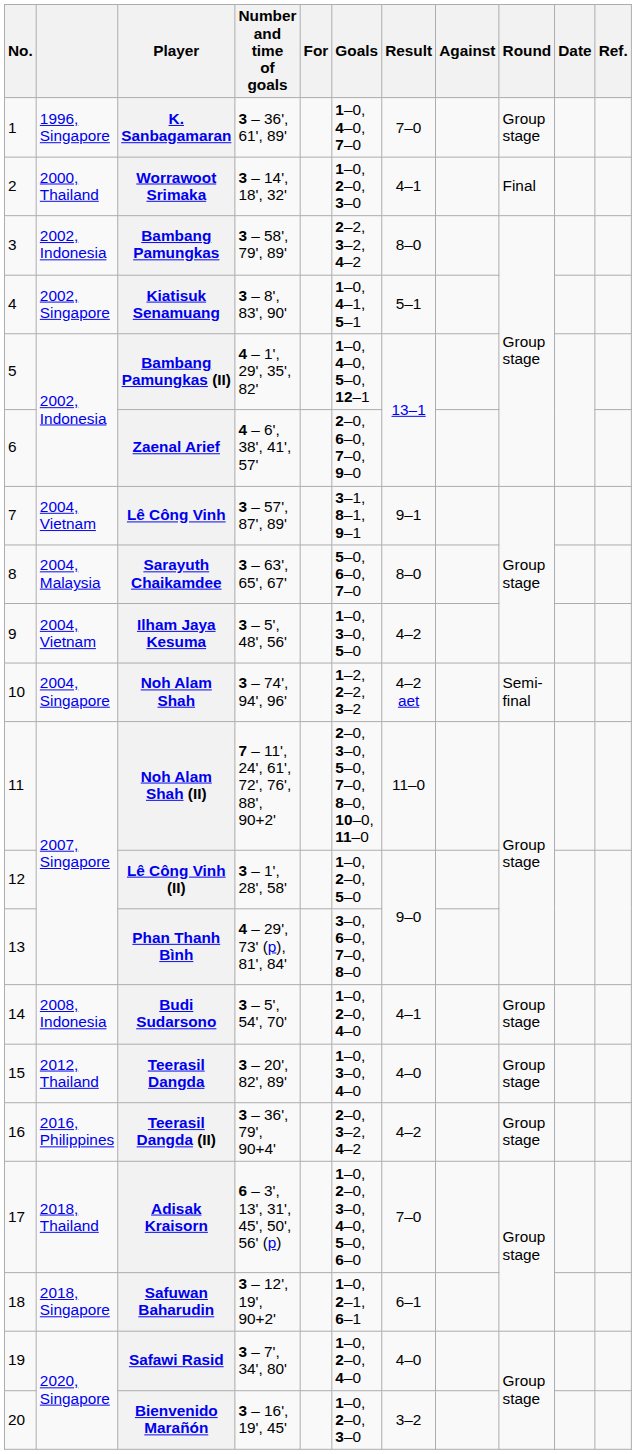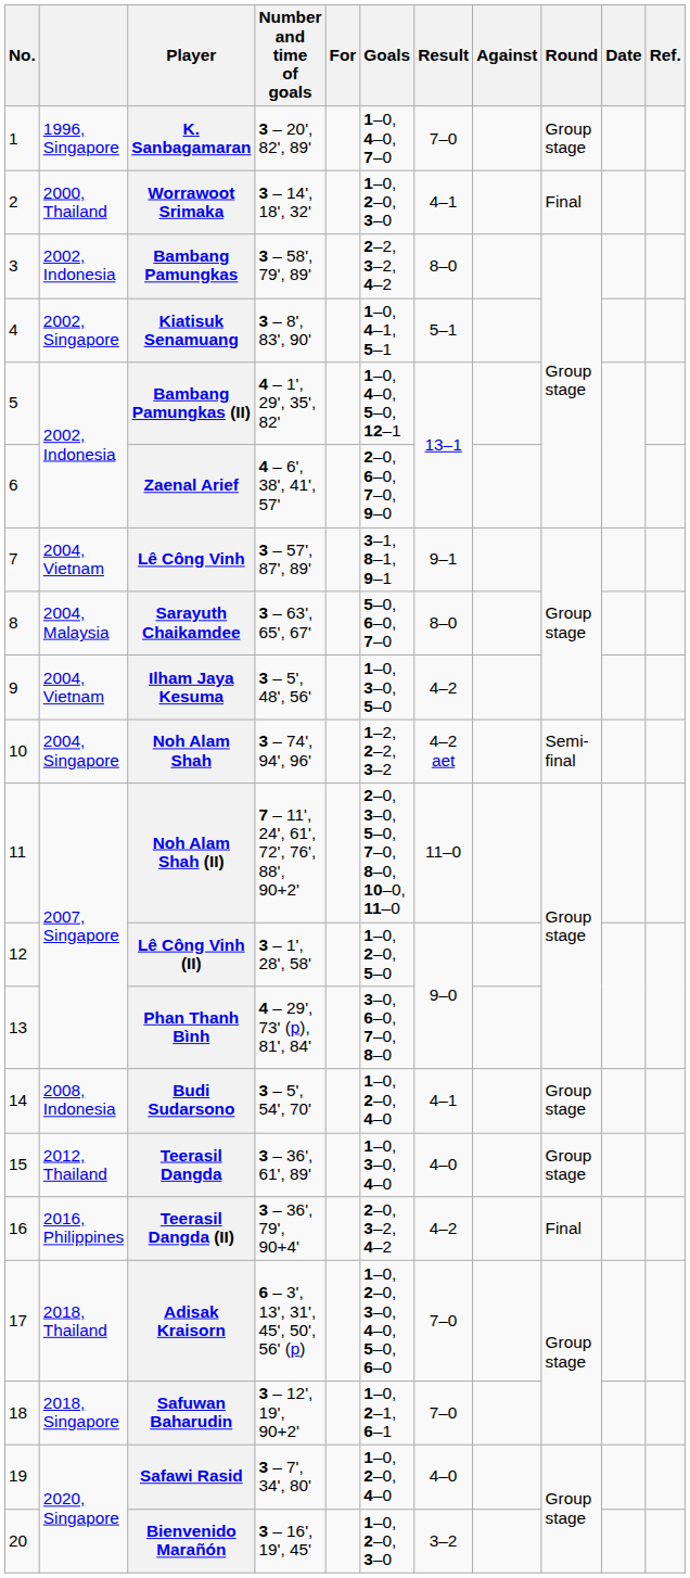 <table class="wikitable plainrowheaders sortable">
 <tr>
 <th scope="col">No.</th>
 <th scope="col"></th>
 <th scope="col">Player</th>
 <th scope="col">Number <br> and time <br> of goals</th>
 <th scope="col">For</th>
 <th scope="col" class="unsortable">Goals</th>
 <th scope="col" align=center>Result </th>
 <th scope="col">Against</th>
 <th scope="col">Round</th>
 <th scope="col">Date</th>
 <th scope="col" class="unsortable" align="center">Ref.</th>
 </tr>
 <tr>
 <td>1</td>
 <td><a href='#'>1996, Singapore</a></td>
 <th scope=row data-sort-value="Sanbagamaran, K."><a href='#'>K. Sanbagamaran</a></th>
-<td><strong>3</strong> – 36', 61', 89'</td>
+<td><strong>3</strong> – 20', 82', 89'</td>
 <td></td>
 <td><strong>1</strong>–0, <strong>4</strong>–0, <strong>7</strong>–0</td>
 <td align=center>7–0</td>
 <td></td>
 <td>Group stage</td>
 <td></td>
 <td></td>
 </tr>
 <tr>
 <td>2</td>
 <td><a href='#'>2000, Thailand</a></td>
 <th scope=row data-sort-value="Srimaka, Worrawoot"><a href='#'>Worrawoot Srimaka</a></th>
 <td><strong>3</strong> – 14', 18', 32'</td>
 <td></td>
 <td><strong>1</strong>–0, <strong>2</strong>–0, <strong>3</strong>–0</td>
 <td align=center>4–1</td>
 <td></td>
 <td>Final</td>
 <td></td>
 <td></td>
 </tr>
 <tr>
 <td>3</td>
 <td><a href='#'>2002, Indonesia</a></td>
 <th scope=row data-sort-value="Pamungkas, Bambang"><a href='#'>Bambang Pamungkas</a></th>
 <td><strong>3</strong> – 58', 79', 89'</td>
 <td></td>
 <td><strong>2</strong>–2, <strong>3</strong>–2, <strong>4</strong>–2</td>
 <td align=center>8–0</td>
 <td></td>
 <td rowspan=4>Group stage</td>
 <td></td>
 <td></td>
 </tr>
 <tr>
 <td>4</td>
 <td><a href='#'>2002, Singapore</a></td>
 <th scope=row data-sort-value="Senamuang, Kiatisuk"><a href='#'>Kiatisuk Senamuang</a></th>
 <td><strong>3</strong> – 8', 83', 90'</td>
 <td></td>
 <td><strong>1</strong>–0, <strong>4</strong>–1, <strong>5</strong>–1</td>
 <td align=center>5–1</td>
 <td></td>
 <td></td>
 <td></td>
 </tr>
 <tr>
 <td>5</td>
 <td rowspan="2"><a href='#'>2002, Indonesia</a></td>
 <th scope=row data-sort-value="Pamungkas, Bambang"><a href='#'>Bambang Pamungkas</a> (II)</th>
 <td><strong>4</strong> – 1', 29', 35', 82'</td>
 <td></td>
 <td><strong>1</strong>–0, <strong>4</strong>–0, <strong>5</strong>–0, <strong>12</strong>–1</td>
 <td rowspan=2 align=center><a href='#'>13–1</a></td>
 <td></td>
 <td rowspan=2></td>
 <td></td>
 </tr>
 <tr>
 <td>6</td>
 <th scope=row data-sort-value="Arief, Zaenal"><a href='#'>Zaenal Arief</a></th>
 <td><strong>4</strong> – 6', 38', 41', 57'</td>
 <td></td>
 <td><strong>2</strong>–0, <strong>6</strong>–0, <strong>7</strong>–0, <strong>9</strong>–0</td>
 <td></td>
 <td></td>
 </tr>
 <tr>
 <td>7</td>
 <td><a href='#'>2004, Vietnam</a></td>
 <th scope=row data-sort-value="Le, Cong Vinh"><a href='#'>Lê Công Vinh</a></th>
 <td><strong>3</strong> – 57', 87', 89'</td>
 <td></td>
 <td><strong>3</strong>–1, <strong>8</strong>–1, <strong>9</strong>–1</td>
 <td align=center>9–1</td>
 <td></td>
 <td rowspan=3>Group stage</td>
 <td></td>
 <td></td>
 </tr>
 <tr>
 <td>8</td>
 <td><a href='#'>2004, Malaysia</a></td>
 <th scope=row data-sort-value="Chaikamdee, Sarayuth"><a href='#'>Sarayuth Chaikamdee</a></th>
 <td><strong>3</strong> – 63', 65', 67'</td>
 <td></td>
 <td><strong>5</strong>–0, <strong>6</strong>–0, <strong>7</strong>–0</td>
 <td align=center>8–0</td>
 <td></td>
 <td></td>
 <td></td>
 </tr>
 <tr>
 <td>9</td>
 <td><a href='#'>2004, Vietnam</a></td>
 <th scope=row data-sort-value="Jaya Kesuma, Ilham"><a href='#'>Ilham Jaya Kesuma</a></th>
 <td><strong>3</strong> – 5', 48', 56'</td>
 <td></td>
 <td><strong>1</strong>–0, <strong>3</strong>–0, <strong>5</strong>–0</td>
 <td align=center>4–2</td>
 <td></td>
 <td></td>
 <td></td>
 </tr>
 <tr>
 <td>10</td>
 <td><a href='#'>2004, Singapore</a></td>
 <th scope=row data-sort-value="Noh, Alam Shah"><a href='#'>Noh Alam Shah</a></th>
 <td><strong>3</strong> – 74', 94', 96'</td>
 <td></td>
 <td><strong>1</strong>–2, <strong>2</strong>–2, <strong>3</strong>–2</td>
 <td align=center>4–2 <a href='#'>aet</a></td>
 <td></td>
 <td>Semi-final</td>
 <td></td>
 <td></td>
 </tr>
 <tr>
 <td>11</td>
 <td rowspan="3"><a href='#'>2007, Singapore</a></td>
 <th scope=row data-sort-value="Noh, Alam Shah"><a href='#'>Noh Alam Shah</a> (II)</th>
 <td><strong>7</strong> – 11', 24', 61', 72', 76', 88', 90+2'</td>
 <td></td>
 <td><strong>2</strong>–0, <strong>3</strong>–0, <strong>5</strong>–0, <strong>7</strong>–0, <strong>8</strong>–0, <strong>10</strong>–0, <strong>11</strong>–0</td>
 <td align=center>11–0</td>
 <td></td>
 <td rowspan=3>Group stage</td>
 <td></td>
 <td></td>
 </tr>
 <tr>
 <td>12</td>
 <th scope=row data-sort-value="Le, Cong Vinh"><a href='#'>Lê Công Vinh</a> (II)</th>
 <td><strong>3</strong> – 1', 28', 58'</td>
 <td></td>
 <td><strong>1</strong>–0, <strong>2</strong>–0, <strong>5</strong>–0</td>
 <td rowspan=2 align=center>9–0</td>
 <td></td>
 <td rowspan=2></td>
 <td rowspan=2></td>
 </tr>
 <tr>
 <td>13</td>
 <th scope=row data-sort-value="Phan, Thanh Binh"><a href='#'>Phan Thanh Bình</a></th>
 <td><strong>4</strong> – 29', 73' (<a href='#'>p</a>), 81', 84'</td>
 <td></td>
 <td><strong>3</strong>–0, <strong>6</strong>–0, <strong>7</strong>–0, <strong>8</strong>–0</td>
 <td></td>
 </tr>
 <tr>
 <td>14</td>
 <td><a href='#'>2008, Indonesia</a></td>
 <th scope=row data-sort-value="Sudarsono, Budi"><a href='#'>Budi Sudarsono</a></th>
 <td><strong>3</strong> – 5', 54', 70'</td>
 <td></td>
 <td><strong>1</strong>–0, <strong>2</strong>–0, <strong>4</strong>–0</td>
 <td align=center>4–1</td>
 <td></td>
 <td>Group stage</td>
 <td></td>
 <td></td>
 </tr>
 <tr>
 <td>15</td>
 <td><a href='#'>2012, Thailand</a></td>
 <th scope=row data-sort-value="Dangda, Teerasil"><a href='#'>Teerasil Dangda</a></th>
-<td><strong>3</strong> – 20', 82', 89'</td>
+<td><strong>3</strong> – 36', 61', 89'</td>
 <td></td>
 <td><strong>1</strong>–0, <strong>3</strong>–0, <strong>4</strong>–0</td>
 <td align=center>4–0</td>
 <td></td>
 <td>Group stage</td>
 <td></td>
 <td></td>
 </tr>
 <tr>
 <td>16</td>
 <td><a href='#'>2016, Philippines</a></td>
 <th scope=row data-sort-value="Dangda, Teerasil"><a href='#'>Teerasil Dangda</a> (II)</th>
 <td><strong>3</strong> – 36', 79', 90+4'</td>
 <td></td>
 <td><strong>2</strong>–0, <strong>3</strong>–2, <strong>4</strong>–2</td>
 <td align=center>4–2</td>
 <td></td>
-<td>Group stage</td>
+<td>Final</td>
 <td></td>
 <td></td>
 </tr>
 <tr>
 <td>17</td>
 <td><a href='#'>2018, Thailand</a></td>
 <th scope=row data-sort-value="Kraisorn, Adisak"><a href='#'>Adisak Kraisorn</a></th>
 <td><strong>6</strong> – 3', 13', 31', 45', 50', 56' (<a href='#'>p</a>)</td>
 <td></td>
 <td><strong>1</strong>–0, <strong>2</strong>–0, <strong>3</strong>–0, <strong>4</strong>–0, <strong>5</strong>–0, <strong>6</strong>–0</td>
 <td align=center>7–0</td>
 <td></td>
 <td rowspan=2>Group stage</td>
 <td></td>
 <td></td>
 </tr>
 <tr>
 <td>18</td>
 <td><a href='#'>2018, Singapore</a></td>
 <th scope=row data-sort-value="Safuwan Baharudin"><a href='#'>Safuwan Baharudin</a></th>
 <td><strong>3</strong> – 12', 19', 90+2'</td>
 <td></td>
 <td><strong>1</strong>–0, <strong>2</strong>–1, <strong>6</strong>–1</td>
-<td align=center>6–1</td>
+<td align=center>7–0</td>
 <td></td>
 <td></td>
 <td></td>
 </tr>
 <tr>
 <td>19</td>
 <td rowspan="2"><a href='#'>2020, Singapore</a></td>
 <th scope=row data-sort-value="Safawi Rasid"><a href='#'>Safawi Rasid</a></th>
 <td><strong>3</strong> – 7', 34', 80'</td>
 <td></td>
 <td><strong>1</strong>–0, <strong>2</strong>–0, <strong>4</strong>–0</td>
 <td align=center>4–0</td>
 <td></td>
 <td rowspan=2>Group stage</td>
 <td></td>
 <td></td>
 </tr>
 <tr>
 <td>20</td>
 <th scope=row data-sort-value="Maranon, Bienvenido"><a href='#'>Bienvenido Marañón</a></th>
 <td><strong>3</strong> – 16', 19', 45'</td>
 <td></td>
 <td><strong>1</strong>–0, <strong>2</strong>–0, <strong>3</strong>–0</td>
 <td align=center>3–2</td>
 <td></td>
 <td></td>
 <td></td>
 </tr>
 </table>
